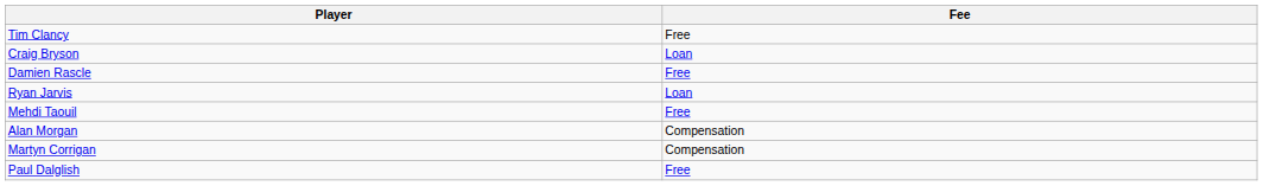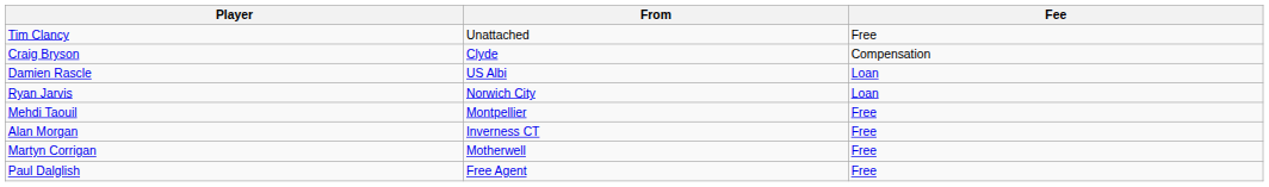 <table class="wikitable" style="text-align:center; font-size:95%;width:98%; text-align:left">
 <tr>
 <th>Player</th>
+<th>From</th>
 <th>Fee</th>
 </tr>
 <tr>
 <td> <a href='#'>Tim Clancy</a></td>
+<td>Unattached</td>
 <td>Free</td>
 </tr>
 <tr>
 <td> <a href='#'>Craig Bryson</a></td>
+<td> <a href='#'>Clyde</a></td>
+<td>Compensation</td>
+</tr>
+<tr>
+<td> <a href='#'>Damien Rascle</a></td>
+<td> <a href='#'>US Albi</a></td>
 <td><a href='#'>Loan</a></td>
 </tr>
 <tr>
-<td> <a href='#'>Damien Rascle</a></td>
-<td><a href='#'>Free</a></td>
-</tr>
-<tr>
 <td> <a href='#'>Ryan Jarvis</a></td>
+<td> <a href='#'>Norwich City</a></td>
 <td><a href='#'>Loan</a></td>
 </tr>
 <tr>
 <td> <a href='#'>Mehdi Taouil</a></td>
+<td> <a href='#'>Montpellier</a></td>
 <td><a href='#'>Free</a></td>
 </tr>
 <tr>
 <td> <a href='#'>Alan Morgan</a></td>
-<td>Compensation</td>
+<td> <a href='#'>Inverness CT</a></td>
+<td><a href='#'>Free</a></td>
 </tr>
 <tr>
 <td> <a href='#'>Martyn Corrigan</a></td>
-<td>Compensation</td>
+<td> <a href='#'>Motherwell</a></td>
+<td><a href='#'>Free</a></td>
 </tr>
 <tr>
 <td> <a href='#'>Paul Dalglish</a></td>
+<td><a href='#'>Free Agent</a></td>
 <td><a href='#'>Free</a></td>
 </tr>
 </table>
